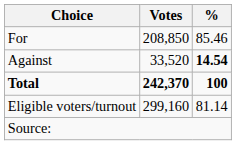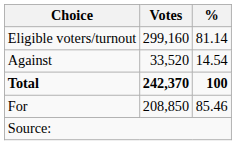 <table class=wikitable style=text-align:right>
 <tr>
 <th>Choice</th>
 <th>Votes</th>
 <th>%</th>
 </tr>
 <tr>
-<td align=left>For</td>
-<td>208,850</td>
-<td>85.46</td>
+<td align=left>Eligible voters/turnout</td>
+<td>299,160</td>
+<td>81.14</td>
 </tr>
 <tr>
 <td align=left>Against</td>
 <td>33,520</td>
-<td><strong>14.54</strong></td>
+<td>14.54</td>
 </tr>
 <tr>
 <td align=left><strong>Total</strong></td>
 <td><strong>242,370</strong></td>
 <td><strong>100</strong></td>
 </tr>
 <tr>
-<td align=left>Eligible voters/turnout</td>
-<td>299,160</td>
-<td>81.14</td>
+<td align=left>For</td>
+<td>208,850</td>
+<td>85.46</td>
 </tr>
 <tr>
 <td align=left colspan=3>Source: </td>
 </tr>
 </table>
